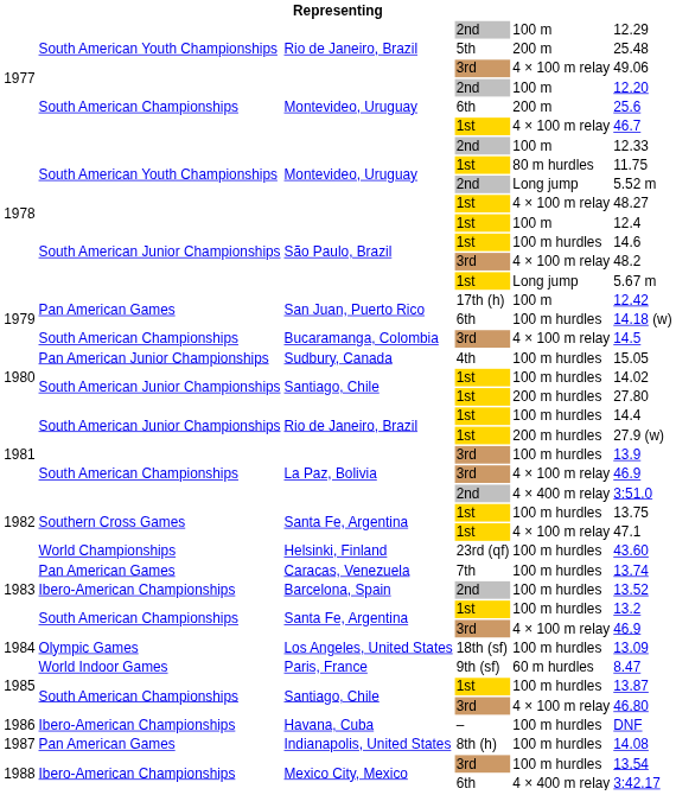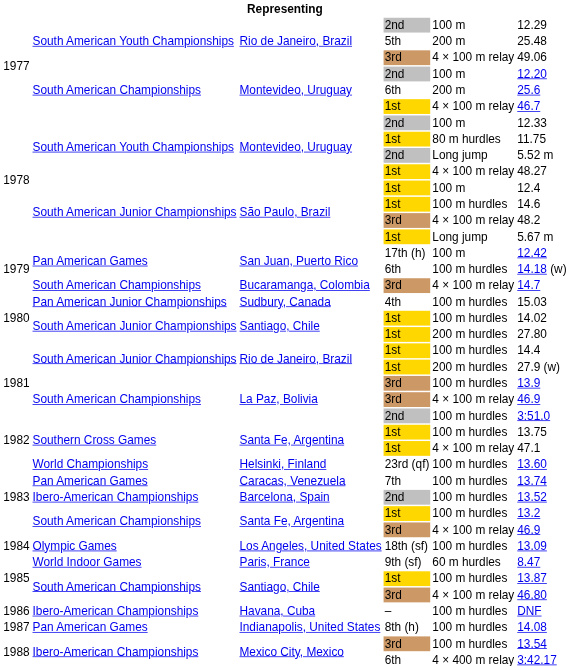 <table>
 <tr>
 <th colspan="6">Representing </th>
 </tr>
 <tr>
 <td rowspan=6>1977</td>
 <td rowspan=3><a href='#'>South American Youth Championships</a></td>
 <td rowspan=3><a href='#'>Rio de Janeiro, Brazil</a></td>
 <td bgcolor=silver>2nd</td>
 <td>100 m</td>
 <td>12.29</td>
 </tr>
 <tr>
 <td>5th</td>
 <td>200 m</td>
 <td>25.48</td>
 </tr>
 <tr>
 <td bgcolor=cc9966>3rd</td>
 <td>4 × 100 m relay</td>
 <td>49.06</td>
 </tr>
 <tr>
 <td rowspan=3><a href='#'>South American Championships</a></td>
 <td rowspan=3><a href='#'>Montevideo, Uruguay</a></td>
 <td bgcolor=silver>2nd</td>
 <td>100 m</td>
 <td><a href='#'>12.20</a></td>
 </tr>
 <tr>
 <td>6th</td>
 <td>200 m</td>
 <td><a href='#'>25.6</a></td>
 </tr>
 <tr>
 <td bgcolor=gold>1st</td>
 <td>4 × 100 m relay</td>
 <td><a href='#'>46.7</a></td>
 </tr>
 <tr>
 <td rowspan=8>1978</td>
 <td rowspan=4><a href='#'>South American Youth Championships</a></td>
 <td rowspan=4><a href='#'>Montevideo, Uruguay</a></td>
 <td bgcolor=silver>2nd</td>
 <td>100 m</td>
 <td>12.33</td>
 </tr>
 <tr>
 <td bgcolor=gold>1st</td>
 <td>80 m hurdles</td>
 <td>11.75</td>
 </tr>
 <tr>
 <td bgcolor=silver>2nd</td>
 <td>Long jump</td>
 <td>5.52 m</td>
 </tr>
 <tr>
 <td bgcolor=gold>1st</td>
 <td>4 × 100 m relay</td>
 <td>48.27</td>
 </tr>
 <tr>
 <td rowspan=4><a href='#'>South American Junior Championships</a></td>
 <td rowspan=4><a href='#'>São Paulo, Brazil</a></td>
 <td bgcolor=gold>1st</td>
 <td>100 m</td>
 <td>12.4</td>
 </tr>
 <tr>
 <td bgcolor=gold>1st</td>
 <td>100 m hurdles</td>
 <td>14.6</td>
 </tr>
 <tr>
 <td bgcolor=cc9966>3rd</td>
 <td>4 × 100 m relay</td>
 <td>48.2</td>
 </tr>
 <tr>
 <td bgcolor=gold>1st</td>
 <td>Long jump</td>
 <td>5.67 m</td>
 </tr>
 <tr>
 <td rowspan=3>1979</td>
 <td rowspan=2><a href='#'>Pan American Games</a></td>
 <td rowspan=2><a href='#'>San Juan, Puerto Rico</a></td>
 <td>17th (h)</td>
 <td>100 m</td>
 <td><a href='#'>12.42</a></td>
 </tr>
 <tr>
 <td>6th</td>
 <td>100 m hurdles</td>
 <td><a href='#'>14.18</a> (w)</td>
 </tr>
 <tr>
 <td><a href='#'>South American Championships</a></td>
 <td><a href='#'>Bucaramanga, Colombia</a></td>
 <td bgcolor=cc9966>3rd</td>
 <td>4 × 100 m relay</td>
-<td><a href='#'>14.5</a></td>
+<td><a href='#'>14.7</a></td>
 </tr>
 <tr>
 <td rowspan=3>1980</td>
 <td><a href='#'>Pan American Junior Championships</a></td>
 <td><a href='#'>Sudbury, Canada</a></td>
 <td>4th</td>
 <td>100 m hurdles</td>
-<td>15.05</td>
+<td>15.03</td>
 </tr>
 <tr>
 <td rowspan=2><a href='#'>South American Junior Championships</a></td>
 <td rowspan=2><a href='#'>Santiago, Chile</a></td>
 <td bgcolor=gold>1st</td>
 <td>100 m hurdles</td>
 <td>14.02</td>
 </tr>
 <tr>
 <td bgcolor=gold>1st</td>
 <td>200 m hurdles</td>
 <td>27.80</td>
 </tr>
 <tr>
 <td rowspan=5>1981</td>
 <td rowspan=2><a href='#'>South American Junior Championships</a></td>
 <td rowspan=2><a href='#'>Rio de Janeiro, Brazil</a></td>
 <td bgcolor=gold>1st</td>
 <td>100 m hurdles</td>
 <td>14.4</td>
 </tr>
 <tr>
 <td bgcolor=gold>1st</td>
 <td>200 m hurdles</td>
 <td>27.9 (w)</td>
 </tr>
 <tr>
 <td rowspan=3><a href='#'>South American Championships</a></td>
 <td rowspan=3><a href='#'>La Paz, Bolivia</a></td>
 <td bgcolor=cc9966>3rd</td>
 <td>100 m hurdles</td>
 <td><a href='#'>13.9</a></td>
 </tr>
 <tr>
 <td bgcolor=cc9966>3rd</td>
 <td>4 × 100 m relay</td>
 <td><a href='#'>46.9</a></td>
 </tr>
 <tr>
 <td bgcolor=silver>2nd</td>
-<td>4 × 400 m relay</td>
+<td>100 m hurdles</td>
 <td><a href='#'>3:51.0</a></td>
 </tr>
 <tr>
 <td rowspan=2>1982</td>
 <td rowspan=2><a href='#'>Southern Cross Games</a></td>
 <td rowspan=2><a href='#'>Santa Fe, Argentina</a></td>
 <td bgcolor=gold>1st</td>
 <td>100 m hurdles</td>
 <td>13.75</td>
 </tr>
 <tr>
 <td bgcolor=gold>1st</td>
 <td>4 × 100 m relay</td>
 <td>47.1</td>
 </tr>
 <tr>
 <td rowspan=5>1983</td>
 <td><a href='#'>World Championships</a></td>
 <td><a href='#'>Helsinki, Finland</a></td>
 <td>23rd (qf)</td>
 <td>100 m hurdles</td>
-<td><a href='#'>43.60</a></td>
+<td><a href='#'>13.60</a></td>
 </tr>
 <tr>
 <td><a href='#'>Pan American Games</a></td>
 <td><a href='#'>Caracas, Venezuela</a></td>
 <td>7th</td>
 <td>100 m hurdles</td>
 <td><a href='#'>13.74</a></td>
 </tr>
 <tr>
 <td><a href='#'>Ibero-American Championships</a></td>
 <td><a href='#'>Barcelona, Spain</a></td>
 <td bgcolor=silver>2nd</td>
 <td>100 m hurdles</td>
 <td><a href='#'>13.52</a></td>
 </tr>
 <tr>
 <td rowspan=2><a href='#'>South American Championships</a></td>
 <td rowspan=2><a href='#'>Santa Fe, Argentina</a></td>
 <td bgcolor=gold>1st</td>
 <td>100 m hurdles</td>
 <td><a href='#'>13.2</a></td>
 </tr>
 <tr>
 <td bgcolor=cc9966>3rd</td>
 <td>4 × 100 m relay</td>
 <td><a href='#'>46.9</a></td>
 </tr>
 <tr>
 <td>1984</td>
 <td><a href='#'>Olympic Games</a></td>
 <td><a href='#'>Los Angeles, United States</a></td>
 <td>18th (sf)</td>
 <td>100 m hurdles</td>
 <td><a href='#'>13.09</a></td>
 </tr>
 <tr>
 <td rowspan=3>1985</td>
 <td><a href='#'>World Indoor Games</a></td>
 <td><a href='#'>Paris, France</a></td>
 <td>9th (sf)</td>
 <td>60 m hurdles</td>
 <td><a href='#'>8.47</a></td>
 </tr>
 <tr>
 <td rowspan=2><a href='#'>South American Championships</a></td>
 <td rowspan=2><a href='#'>Santiago, Chile</a></td>
 <td bgcolor=gold>1st</td>
 <td>100 m hurdles</td>
 <td><a href='#'>13.87</a></td>
 </tr>
 <tr>
 <td bgcolor=cc9966>3rd</td>
 <td>4 × 100 m relay</td>
 <td><a href='#'>46.80</a></td>
 </tr>
 <tr>
 <td>1986</td>
 <td><a href='#'>Ibero-American Championships</a></td>
 <td><a href='#'>Havana, Cuba</a></td>
 <td>–</td>
 <td>100 m hurdles</td>
 <td><a href='#'>DNF</a></td>
 </tr>
 <tr>
 <td>1987</td>
 <td><a href='#'>Pan American Games</a></td>
 <td><a href='#'>Indianapolis, United States</a></td>
 <td>8th (h)</td>
 <td>100 m hurdles</td>
 <td><a href='#'>14.08</a></td>
 </tr>
 <tr>
 <td rowspan=2>1988</td>
 <td rowspan=2><a href='#'>Ibero-American Championships</a></td>
 <td rowspan=2><a href='#'>Mexico City, Mexico</a></td>
 <td bgcolor=cc9966>3rd</td>
 <td>100 m hurdles</td>
 <td><a href='#'>13.54</a></td>
 </tr>
 <tr>
 <td>6th</td>
 <td>4 × 400 m relay</td>
 <td><a href='#'>3:42.17</a></td>
 </tr>
 </table>
